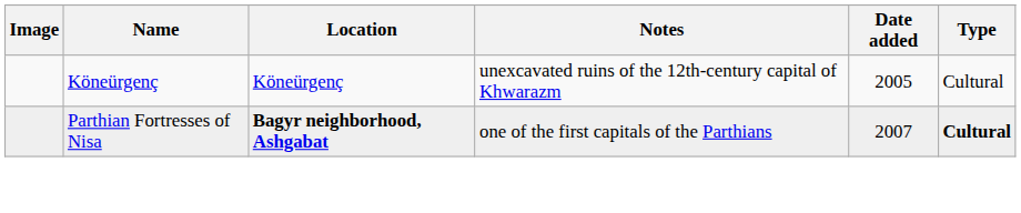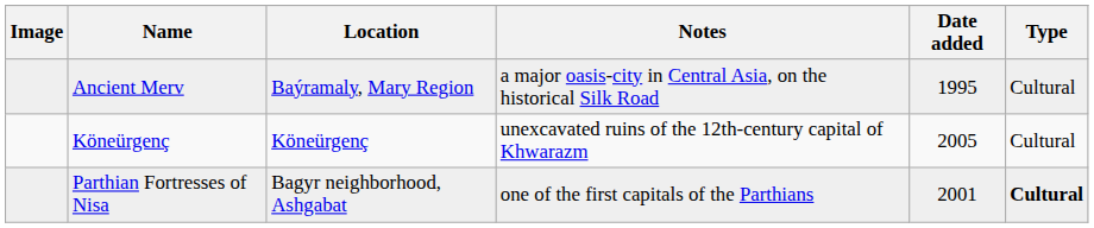 <table class="wikitable">
 <tr>
 </tr>
 <tr>
 <th>Image</th>
 <th>Name</th>
 <th>Location</th>
 <th>Notes</th>
 <th>Date added</th>
 <th>Type</th>
+</tr>
+<tr style="background:#efefef">
+<td style="text-align:center;"></td>
+<td><a href='#'>Ancient Merv</a></td>
+<td><a href='#'>Baýramaly</a>, <a href='#'>Mary Region</a></td>
+<td>a major <a href='#'>oasis</a>-<a href='#'>city</a> in <a href='#'>Central Asia</a>, on the historical <a href='#'>Silk Road</a></td>
+<td style="text-align:center;">1995</td>
+<td>Cultural</td>
 </tr>
 <tr>
 <td align=center></td>
 <td><a href='#'>Köneürgenç</a></td>
 <td><a href='#'>Köneürgenç</a></td>
 <td>unexcavated ruins of the 12th-century capital of <a href='#'>Khwarazm</a></td>
 <td style="text-align:center;">2005</td>
 <td>Cultural</td>
 </tr>
 <tr style="background:#efefef">
 <td style="text-align:center;"></td>
 <td><a href='#'>Parthian</a> Fortresses of <a href='#'>Nisa</a></td>
-<td><strong>Bagyr neighborhood, <a href='#'>Ashgabat</a></strong></td>
+<td>Bagyr neighborhood, <a href='#'>Ashgabat</a></td>
 <td>one of the first capitals of the <a href='#'>Parthians</a></td>
-<td style="text-align:center;">2007</td>
+<td style="text-align:center;">2001</td>
 <td><strong>Cultural</strong></td>
 </tr>
 </table>
